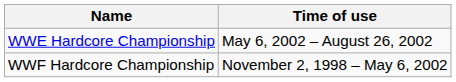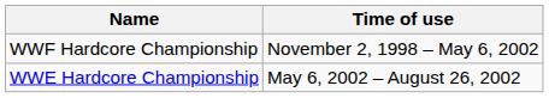 <table class="wikitable" border="1">
 <tr>
 <th>Name</th>
 <th>Time of use</th>
 </tr>
 <tr>
+<td>WWF Hardcore Championship</td>
+<td>November 2, 1998 – May 6, 2002</td>
+</tr>
+<tr>
 <td><a href='#'>WWE Hardcore Championship</a></td>
 <td>May 6, 2002 – August 26, 2002</td>
 </tr>
-<tr>
-<td>WWF Hardcore Championship</td>
-<td>November 2, 1998 – May 6, 2002</td>
-</tr>
 </table>
